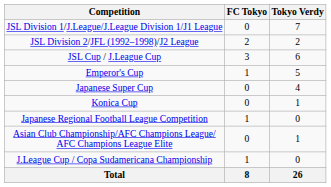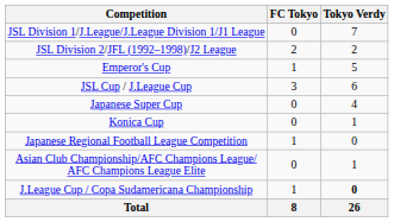 <table class="sortable wikitable plainrowheaders" style="text-align:center">
 <tr>
 <th scope=col>Competition</th>
 <th scope=col>FC Tokyo</th>
 <th scope=col>Tokyo Verdy</th>
 </tr>
 <tr>
 <td><a href='#'>JSL Division 1</a>/<a href='#'>J.League/J.League Division 1/J1 League</a></td>
 <td>0</td>
 <td>7</td>
 </tr>
 <tr>
 <td><a href='#'>JSL Division 2</a>/<a href='#'>JFL (1992–1998)</a>/<a href='#'>J2 League</a></td>
 <td>2</td>
 <td>2</td>
 </tr>
 <tr>
+<td><a href='#'>Emperor's Cup</a></td>
+<td>1</td>
+<td>5</td>
+</tr>
+<tr>
 <td><a href='#'>JSL Cup</a> / <a href='#'>J.League Cup</a></td>
 <td>3</td>
 <td>6</td>
-</tr>
-<tr>
-<td><a href='#'>Emperor's Cup</a></td>
-<td>1</td>
-<td>5</td>
 </tr>
 <tr>
 <td><a href='#'>Japanese Super Cup</a></td>
 <td>0</td>
 <td>4</td>
 </tr>
 <tr>
 <td><a href='#'>Konica Cup</a></td>
 <td>0</td>
 <td>1</td>
 </tr>
 <tr>
 <td><a href='#'>Japanese Regional Football League Competition</a></td>
 <td>1</td>
 <td>0</td>
 </tr>
 <tr>
 <td><a href='#'>Asian Club Championship/AFC Champions League/<br>AFC Champions League Elite</a></td>
 <td>0</td>
 <td>1</td>
 </tr>
 <tr>
 <td><a href='#'>J.League Cup / Copa Sudamericana Championship</a></td>
 <td>1</td>
-<td>0</td>
+<td><strong>0</strong></td>
 </tr>
 <tr>
 <th><strong>Total</strong></th>
 <th>8</th>
 <th>26</th>
 </tr>
 </table>
